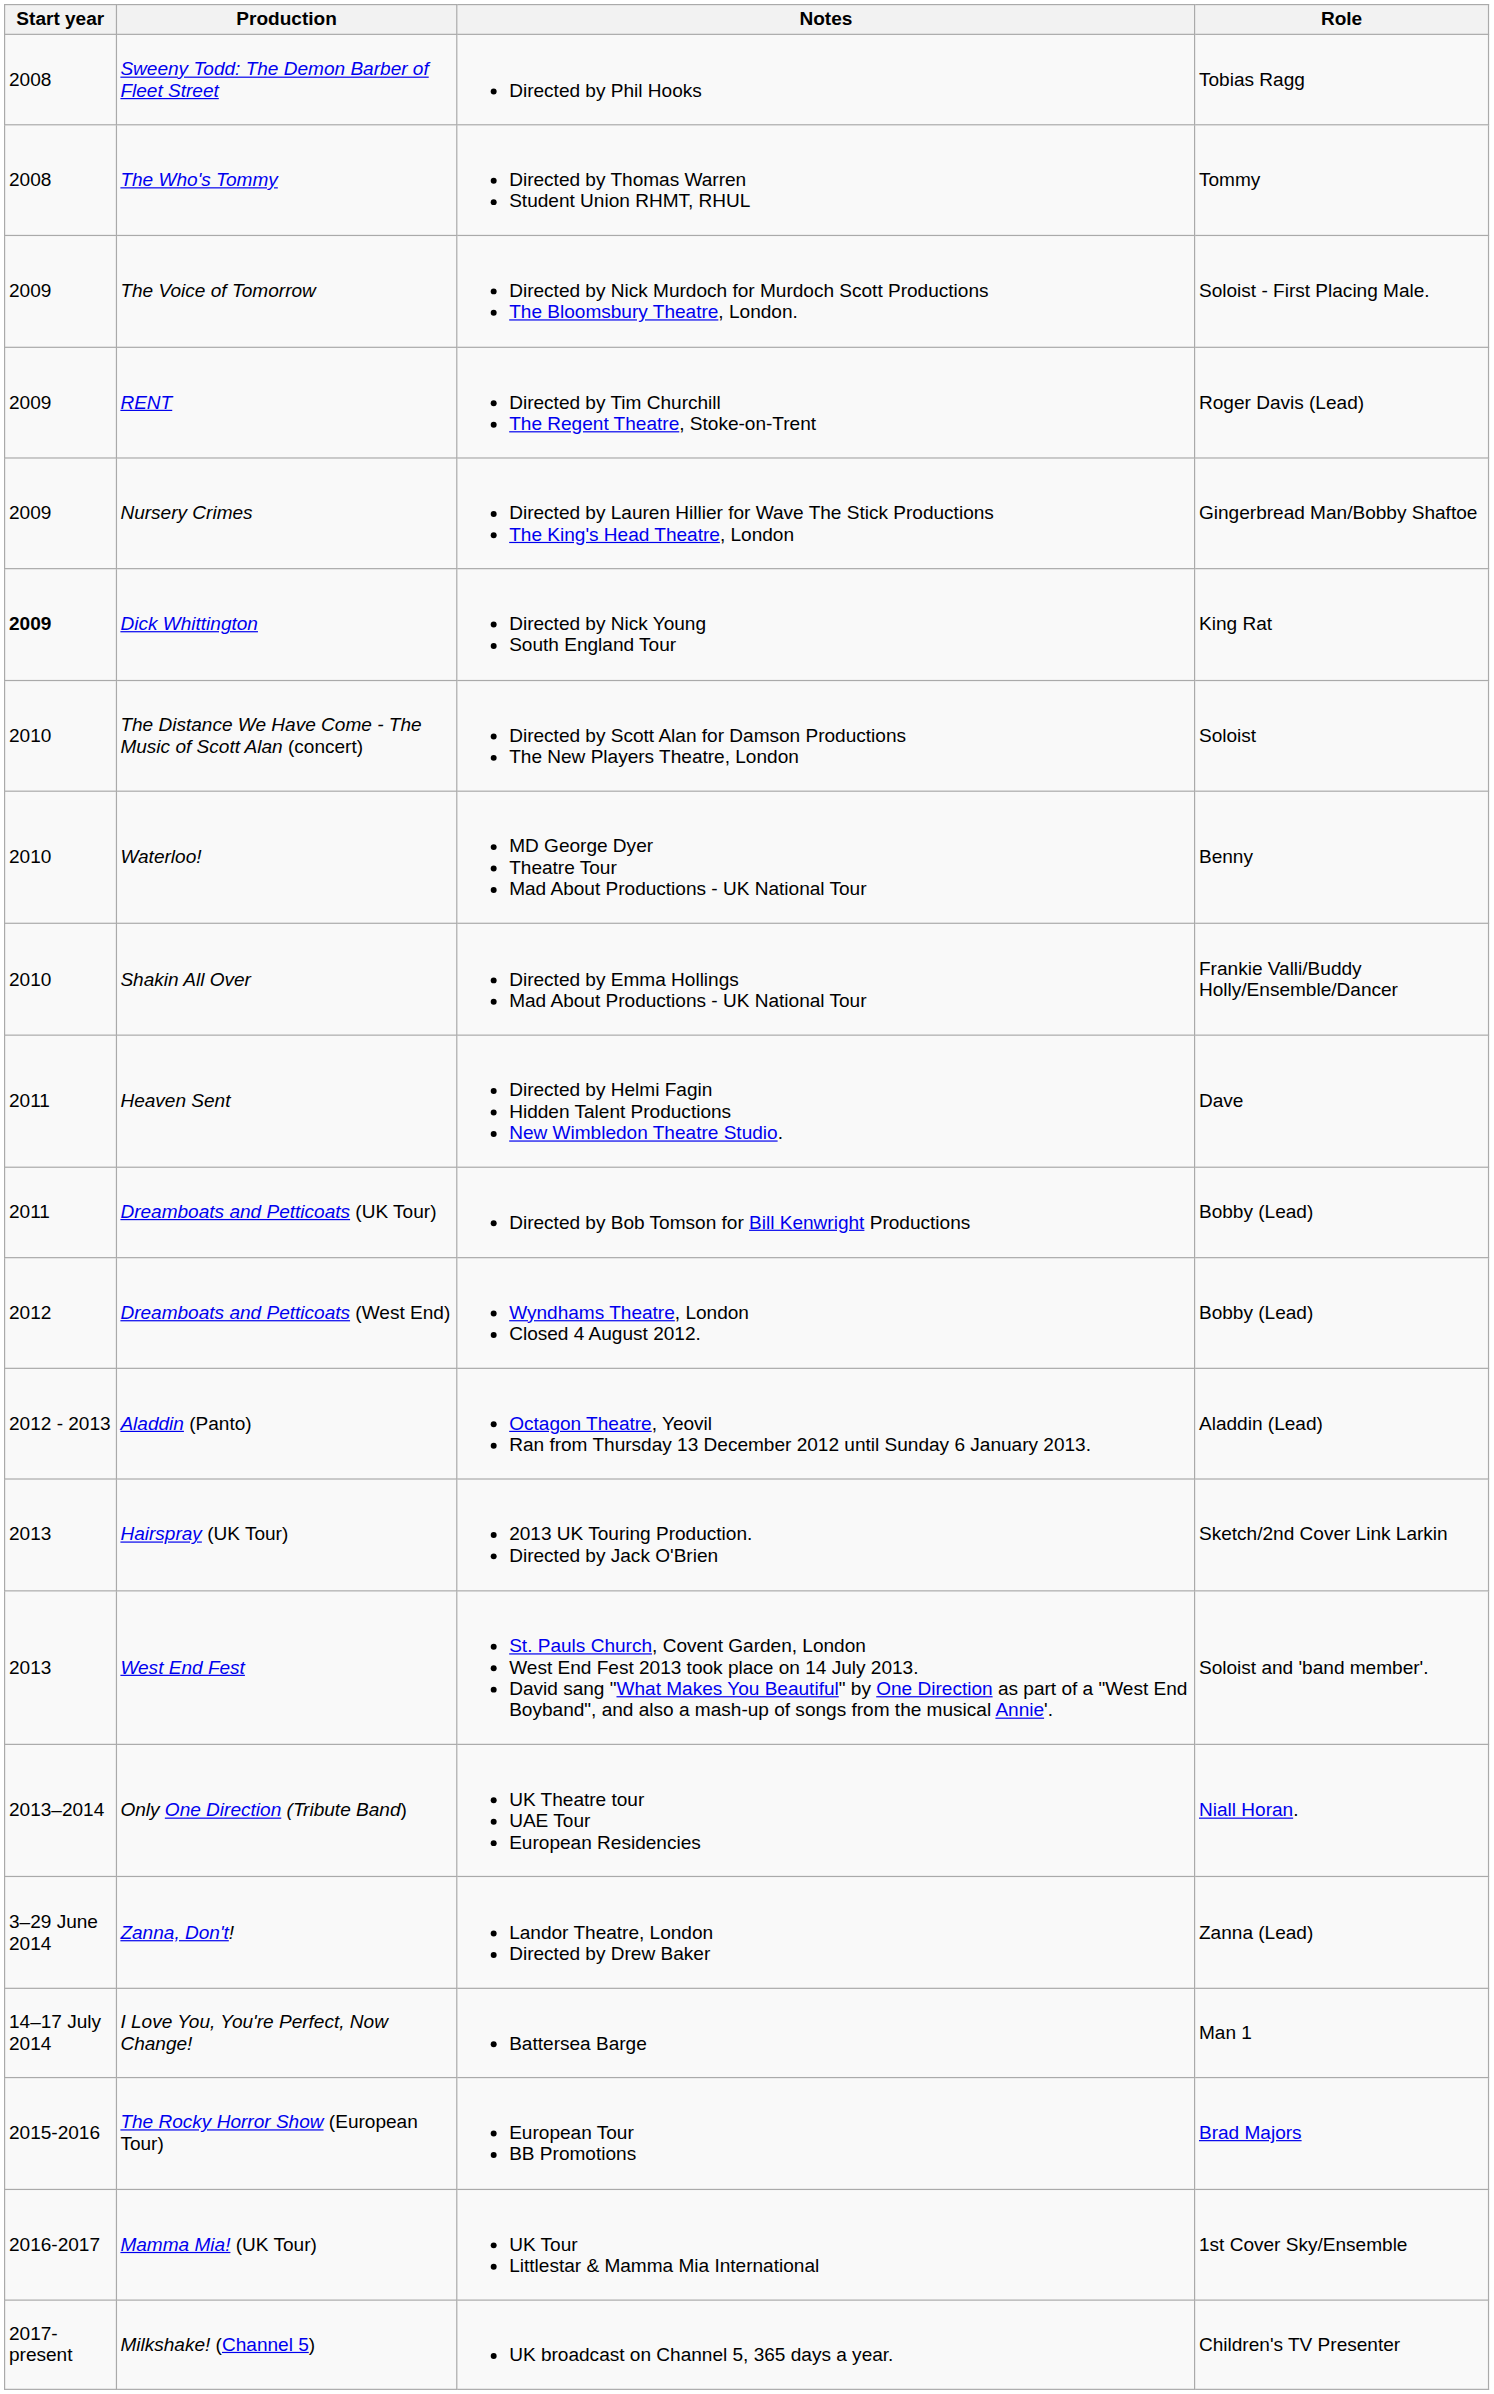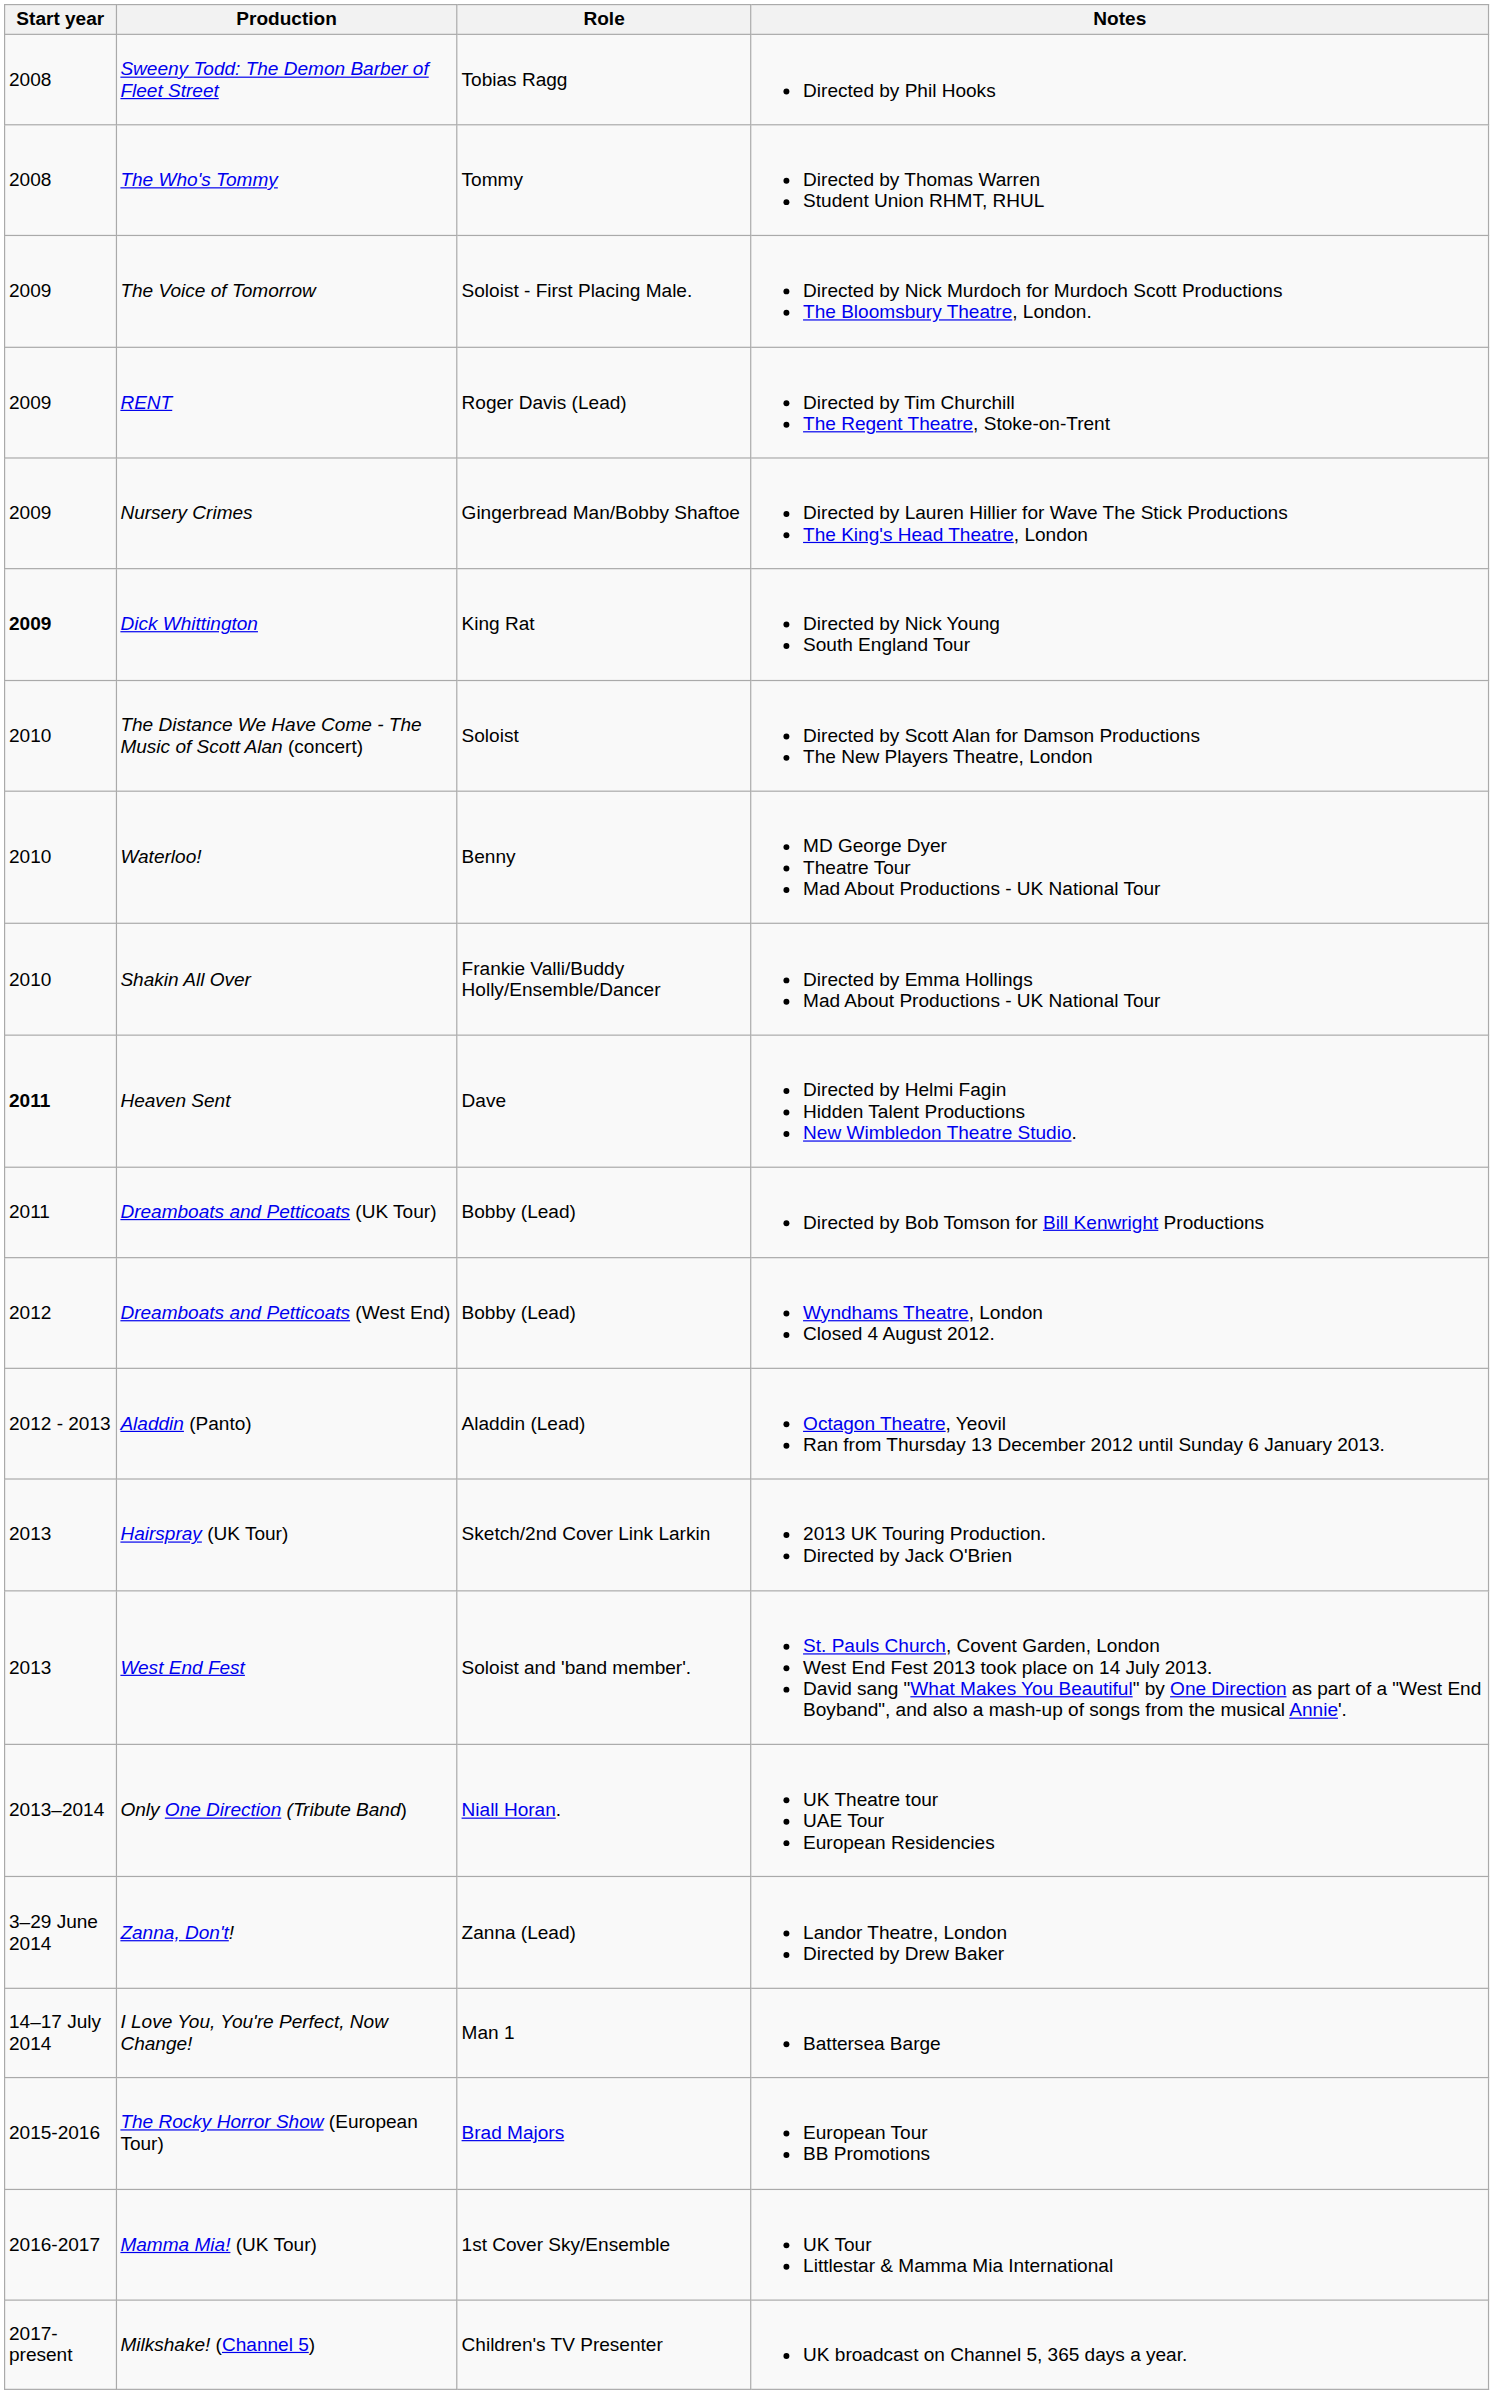 <table class="wikitable sortable">
 <tr>
 <th>Start year</th>
 <th>Production</th>
+<th>Role</th>
 <th class="unsortable">Notes</th>
-<th>Role</th>
 </tr>
 <tr>
 <td>2008</td>
 <td><em><a href='#'>Sweeny Todd: The Demon Barber of Fleet Street</a></em></td>
+<td>Tobias Ragg</td>
 <td><br><ul><li>Directed by Phil Hooks</li></ul></td>
-<td>Tobias Ragg</td>
 </tr>
 <tr>
 <td>2008</td>
 <td><em><a href='#'>The Who's Tommy</a></em></td>
+<td>Tommy</td>
 <td><br><ul><li>Directed by Thomas Warren</li><li>Student Union RHMT, RHUL</li></ul></td>
-<td>Tommy</td>
 </tr>
 <tr>
 <td>2009</td>
 <td><em>The Voice of Tomorrow</em></td>
+<td>Soloist - First Placing Male.</td>
 <td><br><ul><li>Directed by Nick Murdoch for Murdoch Scott Productions</li><li><a href='#'>The Bloomsbury Theatre</a>, London.</li></ul></td>
-<td>Soloist - First Placing Male.</td>
 </tr>
 <tr>
 <td>2009</td>
 <td><em><a href='#'>RENT</a></em></td>
+<td>Roger Davis (Lead)</td>
 <td><br><ul><li>Directed by Tim Churchill</li><li><a href='#'>The Regent Theatre</a>, Stoke-on-Trent</li></ul></td>
-<td>Roger Davis (Lead)</td>
 </tr>
 <tr>
 <td>2009</td>
 <td><em>Nursery Crimes</em></td>
+<td>Gingerbread Man/Bobby Shaftoe</td>
 <td><br><ul><li>Directed by Lauren Hillier for Wave The Stick Productions</li><li><a href='#'>The King's Head Theatre</a>, London</li></ul></td>
-<td>Gingerbread Man/Bobby Shaftoe</td>
 </tr>
 <tr>
 <td><strong>2009</strong></td>
 <td><em><a href='#'>Dick Whittington</a></em></td>
+<td>King Rat</td>
 <td><br><ul><li>Directed by Nick Young</li><li>South England Tour</li></ul></td>
-<td>King Rat</td>
 </tr>
 <tr>
 <td>2010</td>
 <td><em>The Distance We Have Come - The Music of Scott Alan</em> (concert)</td>
+<td>Soloist</td>
 <td><br><ul><li>Directed by Scott Alan for Damson Productions</li><li>The New Players Theatre, London</li></ul></td>
-<td>Soloist</td>
 </tr>
 <tr>
 <td>2010</td>
 <td><em>Waterloo!</em></td>
+<td>Benny</td>
 <td><br><ul><li>MD George Dyer</li><li>Theatre Tour</li><li>Mad About Productions - UK National Tour</li></ul></td>
-<td>Benny</td>
 </tr>
 <tr>
 <td>2010</td>
 <td><em>Shakin All Over</em></td>
+<td>Frankie Valli/Buddy Holly/Ensemble/Dancer</td>
 <td><br><ul><li>Directed by Emma Hollings</li><li>Mad About Productions - UK National Tour</li></ul></td>
-<td>Frankie Valli/Buddy Holly/Ensemble/Dancer</td>
 </tr>
 <tr>
-<td>2011</td>
+<td><strong>2011</strong></td>
 <td><em>Heaven Sent</em></td>
+<td>Dave</td>
 <td><br><ul><li>Directed by Helmi Fagin</li><li>Hidden Talent Productions</li><li><a href='#'>New Wimbledon Theatre Studio</a>.</li></ul></td>
-<td>Dave</td>
 </tr>
 <tr>
 <td>2011</td>
 <td><em><a href='#'>Dreamboats and Petticoats</a></em> (UK Tour)</td>
+<td>Bobby (Lead)</td>
 <td><br><ul><li>Directed by Bob Tomson for <a href='#'>Bill Kenwright</a> Productions</li></ul></td>
-<td>Bobby (Lead)</td>
 </tr>
 <tr>
 <td>2012</td>
 <td><em><a href='#'>Dreamboats and Petticoats</a></em> (West End)</td>
+<td>Bobby (Lead)</td>
 <td><br><ul><li><a href='#'>Wyndhams Theatre</a>, London</li><li>Closed 4 August 2012.</li></ul></td>
-<td>Bobby (Lead)</td>
 </tr>
 <tr>
 <td>2012 - 2013</td>
 <td><em><a href='#'>Aladdin</a></em> (Panto)</td>
+<td>Aladdin (Lead)</td>
 <td><br><ul><li><a href='#'>Octagon Theatre</a>, Yeovil</li><li>Ran from Thursday 13 December 2012 until Sunday 6 January 2013.</li></ul></td>
-<td>Aladdin (Lead)</td>
 </tr>
 <tr>
 <td>2013</td>
 <td><em><a href='#'>Hairspray</a></em> (UK Tour)</td>
+<td>Sketch/2nd Cover Link Larkin</td>
 <td><br><ul><li>2013 UK Touring Production.</li><li>Directed by Jack O'Brien</li></ul></td>
-<td>Sketch/2nd Cover Link Larkin</td>
 </tr>
 <tr>
 <td>2013</td>
 <td><em><a href='#'>West End Fest</a></em></td>
+<td>Soloist and 'band member'.</td>
 <td><br><ul><li><a href='#'>St. Pauls Church</a>, Covent Garden, London</li><li>West End Fest 2013 took place on 14 July 2013.</li><li>David sang "<a href='#'>What Makes You Beautiful</a>" by <a href='#'>One Direction</a> as part of a  "West End Boyband", and also a mash-up of songs from the musical <a href='#'>Annie</a>'.</li></ul></td>
-<td>Soloist and 'band member'.</td>
 </tr>
 <tr>
 <td>2013–2014</td>
 <td><em>Only <a href='#'>One Direction</a> (Tribute Band</em>)</td>
+<td><a href='#'>Niall Horan</a>.</td>
 <td><br><ul><li>UK Theatre tour</li><li>UAE Tour</li><li>European Residencies</li></ul></td>
-<td><a href='#'>Niall Horan</a>.</td>
 </tr>
 <tr>
 <td>3–29 June 2014</td>
 <td><em><a href='#'>Zanna, Don't</a>!</em></td>
+<td>Zanna (Lead)</td>
 <td><br><ul><li>Landor Theatre, London</li><li>Directed by Drew Baker</li></ul></td>
-<td>Zanna (Lead)</td>
 </tr>
 <tr>
 <td>14–17 July 2014</td>
 <td><em>I Love You, You're Perfect, Now Change!</em></td>
+<td>Man 1</td>
 <td><br><ul><li>Battersea Barge</li></ul></td>
-<td>Man 1</td>
 </tr>
 <tr>
 <td>2015-2016</td>
 <td><em><a href='#'>The Rocky Horror Show</a></em> (European Tour)</td>
+<td><a href='#'>Brad Majors</a></td>
 <td><br><ul><li>European Tour</li><li>BB Promotions</li></ul></td>
-<td><a href='#'>Brad Majors</a></td>
 </tr>
 <tr>
 <td>2016-2017</td>
 <td><em><a href='#'>Mamma Mia!</a></em> (UK Tour)</td>
+<td>1st Cover Sky/Ensemble</td>
 <td><br><ul><li>UK Tour</li><li>Littlestar & Mamma Mia International</li></ul></td>
-<td>1st Cover Sky/Ensemble</td>
 </tr>
 <tr>
 <td>2017-present</td>
 <td><em>Milkshake!</em> (<a href='#'>Channel 5</a>)</td>
+<td>Children's TV Presenter</td>
 <td><br><ul><li>UK broadcast on Channel 5, 365 days a year.</li></ul></td>
-<td>Children's TV Presenter</td>
 </tr>
 </table>
